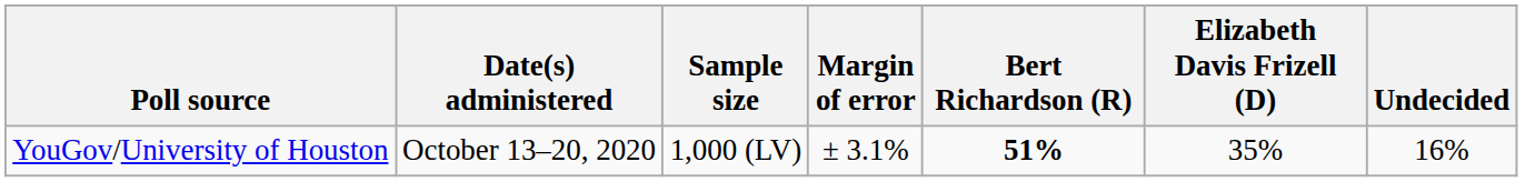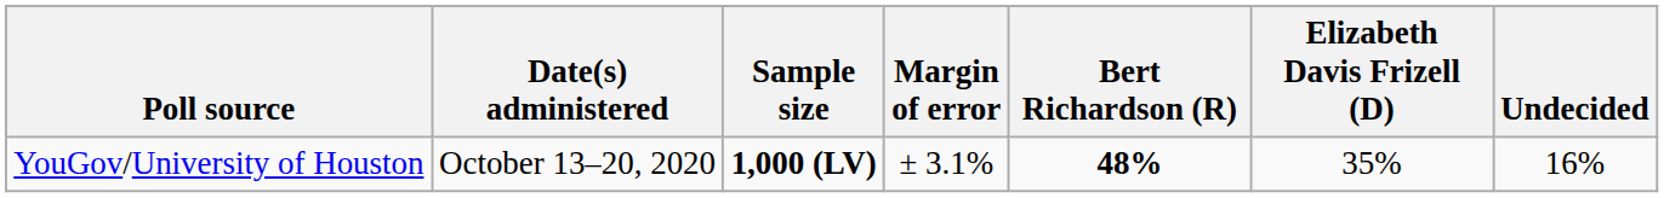 <table class="wikitable" style="font-size:90%;text-align:center;">
 <tr valign=bottom>
 <th>Poll source</th>
 <th>Date(s)<br>administered</th>
 <th>Sample<br>size</th>
 <th>Margin<br>of error</th>
 <th style="width:100px;">Bert<br>Richardson (R)</th>
 <th style="width:100px;">Elizabeth<br>Davis Frizell (D)</th>
 <th>Undecided</th>
 </tr>
 <tr>
 <td style="text-align:left;"><a href='#'>YouGov</a>/<a href='#'>University of Houston</a></td>
 <td>October 13–20, 2020</td>
-<td>1,000 (LV)</td>
+<td><strong>1,000 (LV)</strong></td>
 <td>± 3.1%</td>
-<td><strong>51%</strong></td>
+<td><strong>48%</strong></td>
 <td>35%</td>
 <td>16%</td>
 </tr>
 </table>
